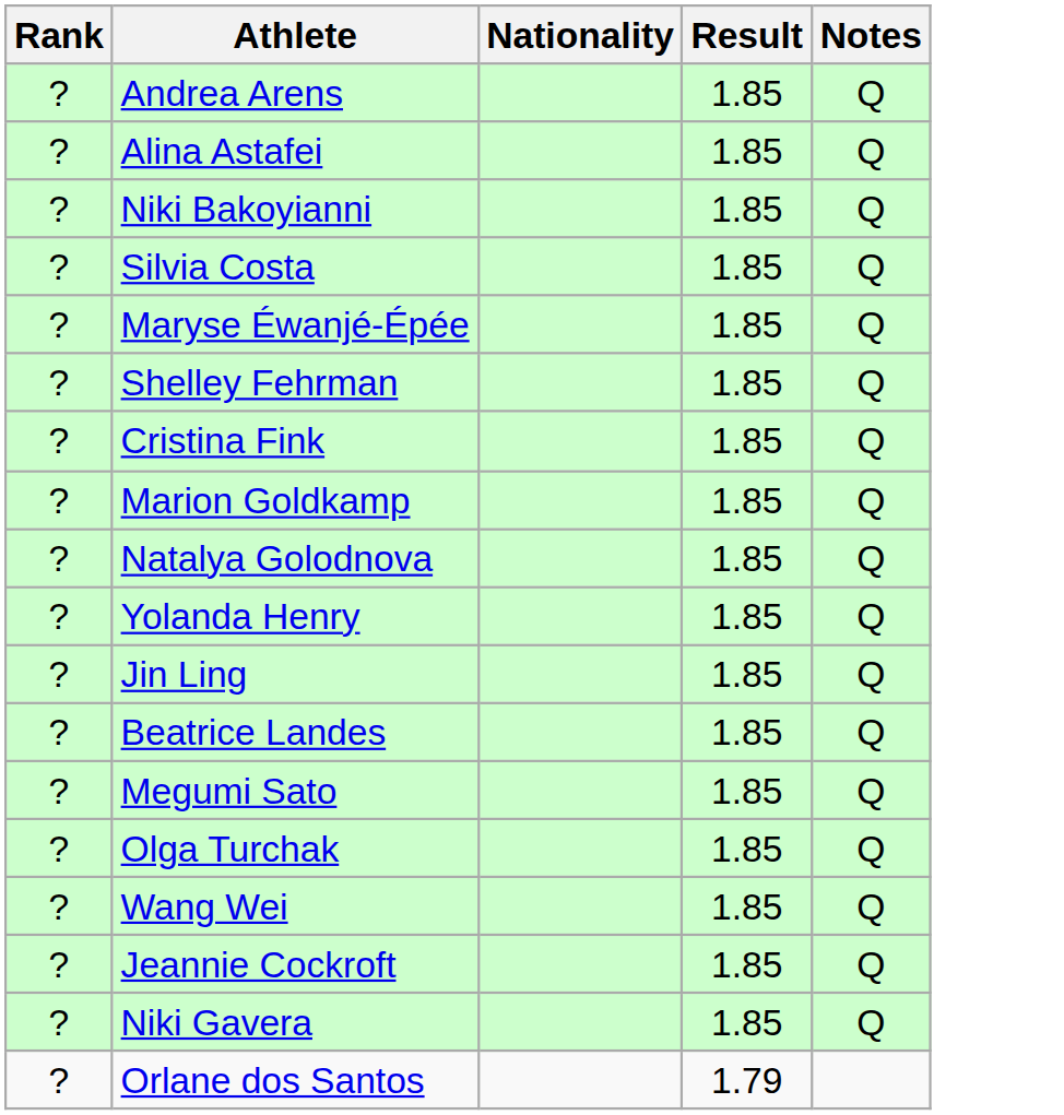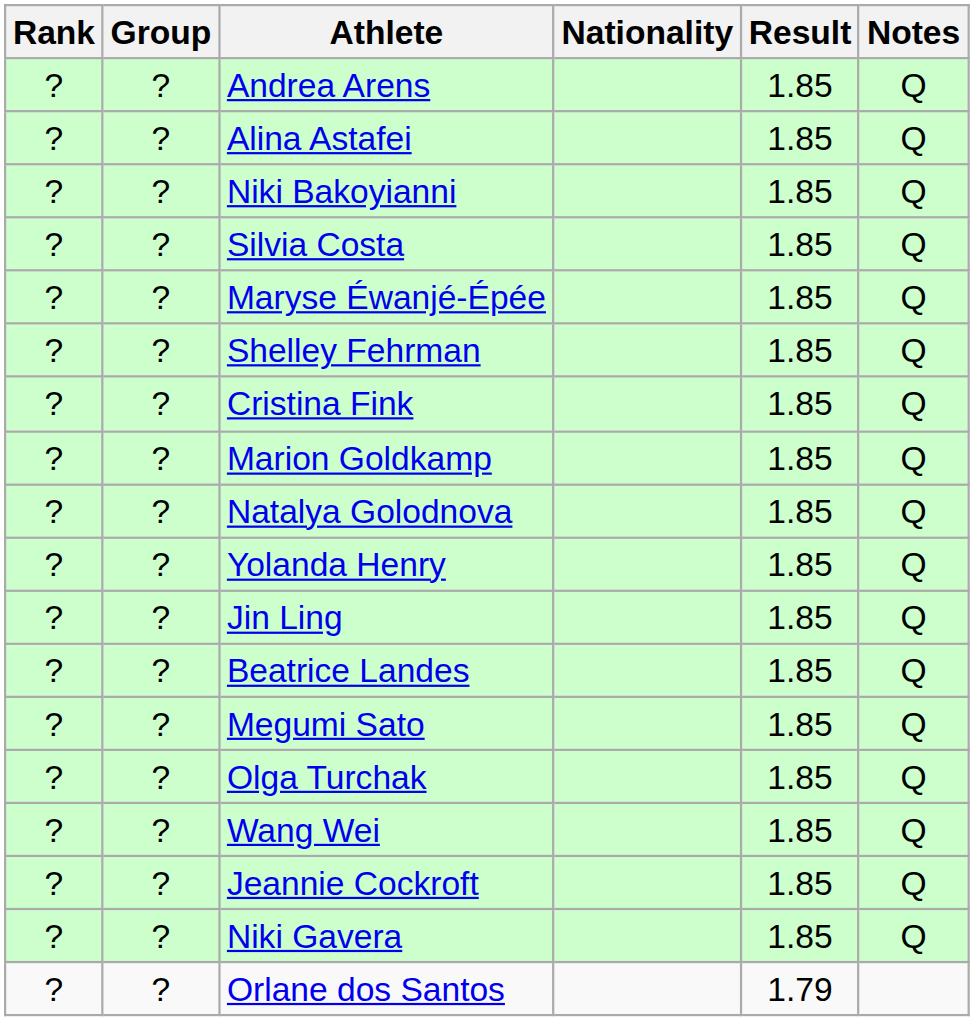 <table class="wikitable sortable" style="text-align:center;font-size:95%">
 <tr>
 <th>Rank</th>
+<th>Group</th>
 <th>Athlete</th>
 <th>Nationality</th>
 <th>Result</th>
 <th>Notes</th>
 </tr>
 <tr bgcolor=ccffcc>
+<td>?</td>
 <td>?</td>
 <td align="left"><a href='#'>Andrea Arens</a></td>
 <td align=left></td>
 <td>1.85</td>
 <td>Q</td>
 </tr>
 <tr bgcolor=ccffcc>
 <td>?</td>
+<td>?</td>
 <td align="left"><a href='#'>Alina Astafei</a></td>
 <td align=left></td>
 <td>1.85</td>
 <td>Q</td>
 </tr>
 <tr bgcolor=ccffcc>
+<td>?</td>
 <td>?</td>
 <td align="left"><a href='#'>Niki Bakoyianni</a></td>
 <td align=left></td>
 <td>1.85</td>
 <td>Q</td>
 </tr>
 <tr bgcolor=ccffcc>
 <td>?</td>
+<td>?</td>
 <td align="left"><a href='#'>Silvia Costa</a></td>
 <td align=left></td>
 <td>1.85</td>
 <td>Q</td>
 </tr>
 <tr bgcolor=ccffcc>
+<td>?</td>
 <td>?</td>
 <td align="left"><a href='#'>Maryse Éwanjé-Épée</a></td>
 <td align=left></td>
 <td>1.85</td>
 <td>Q</td>
 </tr>
 <tr bgcolor=ccffcc>
 <td>?</td>
+<td>?</td>
 <td align="left"><a href='#'>Shelley Fehrman</a></td>
 <td align=left></td>
 <td>1.85</td>
 <td>Q</td>
 </tr>
 <tr bgcolor=ccffcc>
+<td>?</td>
 <td>?</td>
 <td align="left"><a href='#'>Cristina Fink</a></td>
 <td align=left></td>
 <td>1.85</td>
 <td>Q</td>
 </tr>
 <tr bgcolor=ccffcc>
 <td>?</td>
+<td>?</td>
 <td align="left"><a href='#'>Marion Goldkamp</a></td>
 <td align=left></td>
 <td>1.85</td>
 <td>Q</td>
 </tr>
 <tr bgcolor=ccffcc>
+<td>?</td>
 <td>?</td>
 <td align="left"><a href='#'>Natalya Golodnova</a></td>
 <td align=left></td>
 <td>1.85</td>
 <td>Q</td>
 </tr>
 <tr bgcolor=ccffcc>
 <td>?</td>
+<td>?</td>
 <td align="left"><a href='#'>Yolanda Henry</a></td>
 <td align=left></td>
 <td>1.85</td>
 <td>Q</td>
 </tr>
 <tr bgcolor=ccffcc>
+<td>?</td>
 <td>?</td>
 <td align="left"><a href='#'>Jin Ling</a></td>
 <td align=left></td>
 <td>1.85</td>
 <td>Q</td>
 </tr>
 <tr bgcolor=ccffcc>
 <td>?</td>
+<td>?</td>
 <td align="left"><a href='#'>Beatrice Landes</a></td>
 <td align=left></td>
 <td>1.85</td>
 <td>Q</td>
 </tr>
 <tr bgcolor=ccffcc>
+<td>?</td>
 <td>?</td>
 <td align="left"><a href='#'>Megumi Sato</a></td>
 <td align=left></td>
 <td>1.85</td>
 <td>Q</td>
 </tr>
 <tr bgcolor=ccffcc>
 <td>?</td>
+<td>?</td>
 <td align="left"><a href='#'>Olga Turchak</a></td>
 <td align=left></td>
 <td>1.85</td>
 <td>Q</td>
 </tr>
 <tr bgcolor=ccffcc>
+<td>?</td>
 <td>?</td>
 <td align="left"><a href='#'>Wang Wei</a></td>
 <td align=left></td>
 <td>1.85</td>
 <td>Q</td>
 </tr>
 <tr bgcolor=ccffcc>
 <td>?</td>
+<td>?</td>
 <td align="left"><a href='#'>Jeannie Cockroft</a></td>
 <td align=left></td>
 <td>1.85</td>
 <td>Q</td>
 </tr>
 <tr bgcolor=ccffcc>
+<td>?</td>
 <td>?</td>
 <td align="left"><a href='#'>Niki Gavera</a></td>
 <td align=left></td>
 <td>1.85</td>
 <td>Q</td>
 </tr>
 <tr>
 <td>?</td>
+<td>?</td>
 <td align="left"><a href='#'>Orlane dos Santos</a></td>
 <td align=left></td>
 <td>1.79</td>
 <td></td>
 </tr>
 </table>
